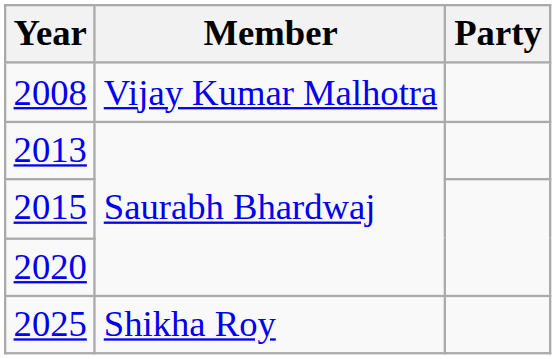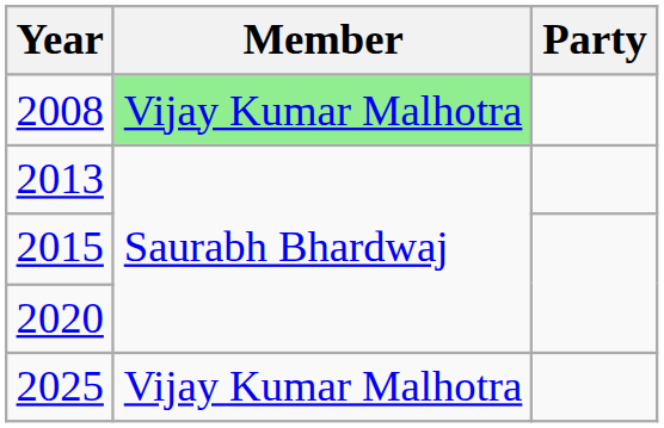 <table class="wikitable">
 <tr>
 <th>Year</th>
 <th>Member</th>
 <th colspan=2>Party</th>
 </tr>
 <tr>
 <td><a href='#'>2008</a></td>
-<td><a href='#'>Vijay Kumar Malhotra</a></td>
+<td style="background: lightgreen;"><a href='#'>Vijay Kumar Malhotra</a></td>
 <td></td>
 </tr>
 <tr>
 <td><a href='#'>2013</a></td>
 <td rowspan="3"><a href='#'>Saurabh Bhardwaj</a></td>
 <td></td>
 </tr>
 <tr>
 <td><a href='#'>2015</a></td>
 </tr>
 <tr>
 <td><a href='#'>2020</a></td>
 </tr>
 <tr>
 <td><a href='#'>2025</a></td>
-<td><a href='#'>Shikha Roy</a></td>
+<td><a href='#'>Vijay Kumar Malhotra</a></td>
 <td></td>
 </tr>
 </table>
